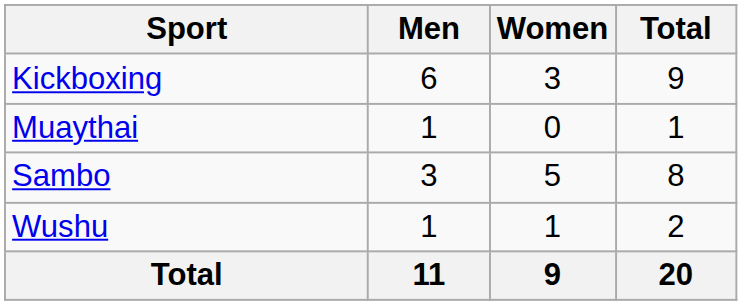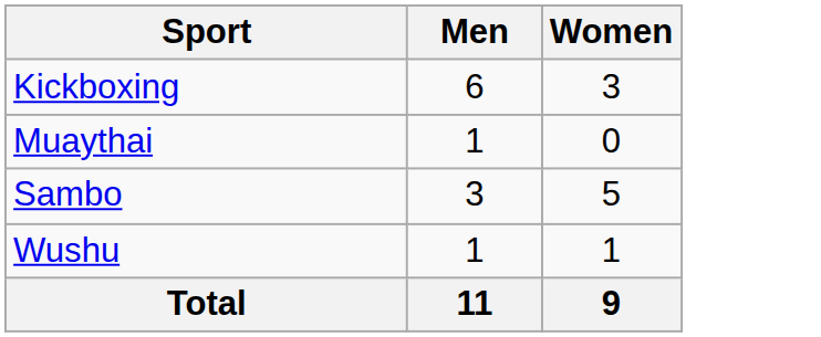 <table class="wikitable sortable" style="text-align:center;">
 <tr>
 <th width=180>Sport</th>
 <th width=55>Men</th>
 <th width=55>Women</th>
-<th width=55>Total</th>
 </tr>
 <tr>
 <td align=left><a href='#'>Kickboxing</a></td>
 <td>6</td>
 <td>3</td>
-<td>9</td>
 </tr>
 <tr>
 <td align=left><a href='#'>Muaythai</a></td>
 <td>1</td>
 <td>0</td>
-<td>1</td>
 </tr>
 <tr>
 <td align=left><a href='#'>Sambo</a></td>
 <td>3</td>
 <td>5</td>
-<td>8</td>
 </tr>
 <tr>
 <td align=left><a href='#'>Wushu</a></td>
 <td>1</td>
 <td>1</td>
-<td>2</td>
 </tr>
 <tr>
 <th>Total</th>
 <th>11</th>
 <th>9</th>
-<th>20</th>
 </tr>
 </table>
